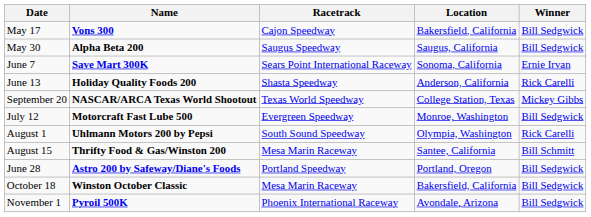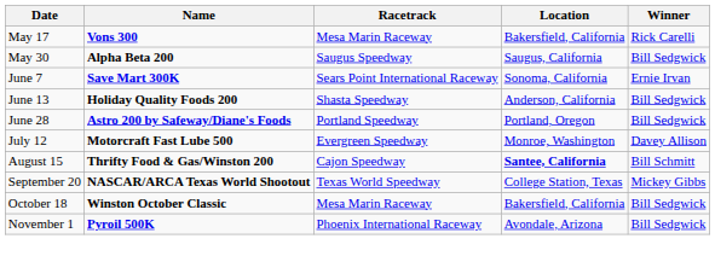 <table class="wikitable">
 <tr>
 <th>Date</th>
 <th>Name</th>
 <th>Racetrack</th>
 <th>Location</th>
 <th>Winner</th>
 </tr>
 <tr>
 <td>May 17</td>
 <td><a href='#'><strong>Vons 300</strong></a></td>
-<td><a href='#'>Cajon Speedway</a></td>
+<td><a href='#'>Mesa Marin Raceway</a></td>
 <td><a href='#'>Bakersfield, California</a></td>
-<td><a href='#'>Bill Sedgwick</a></td>
+<td><a href='#'>Rick Carelli</a></td>
 </tr>
 <tr>
 <td>May 30</td>
 <td><strong>Alpha Beta 200</strong></td>
 <td><a href='#'>Saugus Speedway</a></td>
 <td><a href='#'>Saugus, California</a></td>
 <td><a href='#'>Bill Sedgwick</a></td>
 </tr>
 <tr>
 <td>June 7</td>
 <td><a href='#'><strong>Save Mart 300K</strong></a></td>
 <td><a href='#'>Sears Point International Raceway</a></td>
 <td><a href='#'>Sonoma, California</a></td>
 <td><a href='#'>Ernie Irvan</a></td>
 </tr>
 <tr>
 <td>June 13</td>
 <td><strong>Holiday Quality Foods 200</strong></td>
 <td><a href='#'>Shasta Speedway</a></td>
 <td><a href='#'>Anderson, California</a></td>
-<td><a href='#'>Rick Carelli</a></td>
+<td><a href='#'>Bill Sedgwick</a></td>
+</tr>
+<tr>
+<td>June 28</td>
+<td><strong><a href='#'>Astro 200 by Safeway/Diane's Foods</a></strong></td>
+<td><a href='#'>Portland Speedway</a></td>
+<td><a href='#'>Portland, Oregon</a></td>
+<td><a href='#'>Bill Sedgwick</a></td>
+</tr>
+<tr>
+<td>July 12</td>
+<td><strong>Motorcraft Fast Lube 500</strong></td>
+<td><a href='#'>Evergreen Speedway</a></td>
+<td><a href='#'>Monroe, Washington</a></td>
+<td><a href='#'>Davey Allison</a></td>
+</tr>
+<tr>
+<td>August 15</td>
+<td><strong>Thrifty Food & Gas/Winston 200</strong></td>
+<td><a href='#'>Cajon Speedway</a></td>
+<td><strong><a href='#'>Santee, California</a></strong></td>
+<td><a href='#'>Bill Schmitt</a></td>
 </tr>
 <tr>
 <td>September 20</td>
 <td><strong>NASCAR/ARCA Texas World Shootout</strong></td>
 <td><a href='#'>Texas World Speedway</a></td>
 <td><a href='#'>College Station, Texas</a></td>
 <td><a href='#'>Mickey Gibbs</a></td>
-</tr>
-<tr>
-<td>July 12</td>
-<td><strong>Motorcraft Fast Lube 500</strong></td>
-<td><a href='#'>Evergreen Speedway</a></td>
-<td><a href='#'>Monroe, Washington</a></td>
-<td><a href='#'>Bill Sedgwick</a></td>
-</tr>
-<tr>
-<td>August 1</td>
-<td><strong>Uhlmann Motors 200 by Pepsi</strong></td>
-<td><a href='#'>South Sound Speedway</a></td>
-<td><a href='#'>Olympia, Washington</a></td>
-<td><a href='#'>Rick Carelli</a></td>
-</tr>
-<tr>
-<td>August 15</td>
-<td><strong>Thrifty Food & Gas/Winston 200</strong></td>
-<td><a href='#'>Mesa Marin Raceway</a></td>
-<td><a href='#'>Santee, California</a></td>
-<td><a href='#'>Bill Schmitt</a></td>
-</tr>
-<tr>
-<td>June 28</td>
-<td><strong><a href='#'>Astro 200 by Safeway/Diane's Foods</a></strong></td>
-<td><a href='#'>Portland Speedway</a></td>
-<td><a href='#'>Portland, Oregon</a></td>
-<td><a href='#'>Bill Sedgwick</a></td>
 </tr>
 <tr>
 <td>October 18</td>
 <td><strong>Winston October Classic</strong></td>
 <td><a href='#'>Mesa Marin Raceway</a></td>
 <td><a href='#'>Bakersfield, California</a></td>
 <td><a href='#'>Bill Sedgwick</a></td>
 </tr>
 <tr>
 <td>November 1</td>
 <td><a href='#'><strong>Pyroil 500K</strong></a></td>
 <td><a href='#'>Phoenix International Raceway</a></td>
 <td><a href='#'>Avondale, Arizona</a></td>
 <td><a href='#'>Bill Sedgwick</a></td>
 </tr>
 </table>
